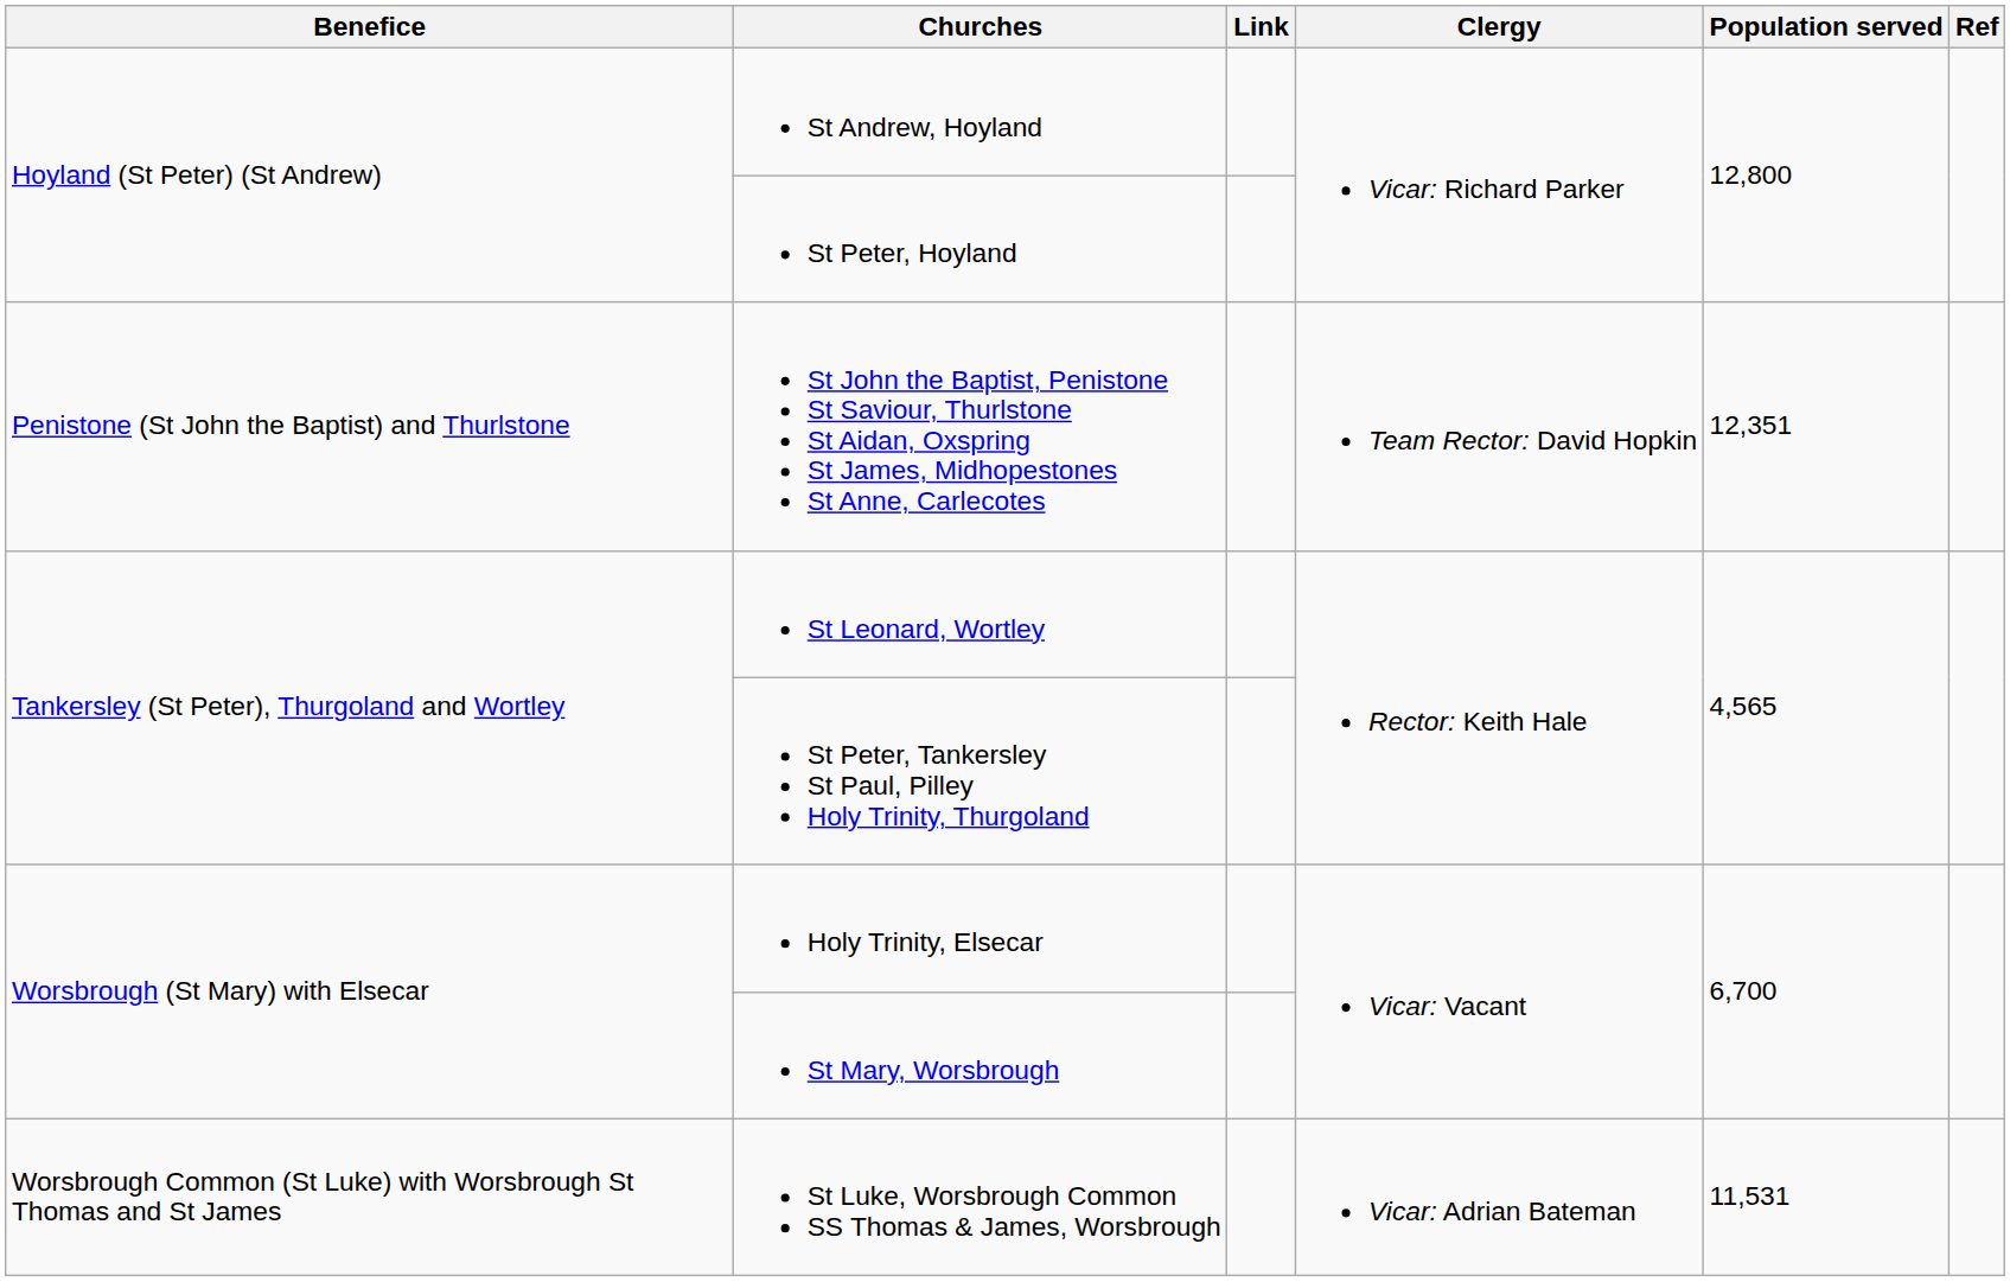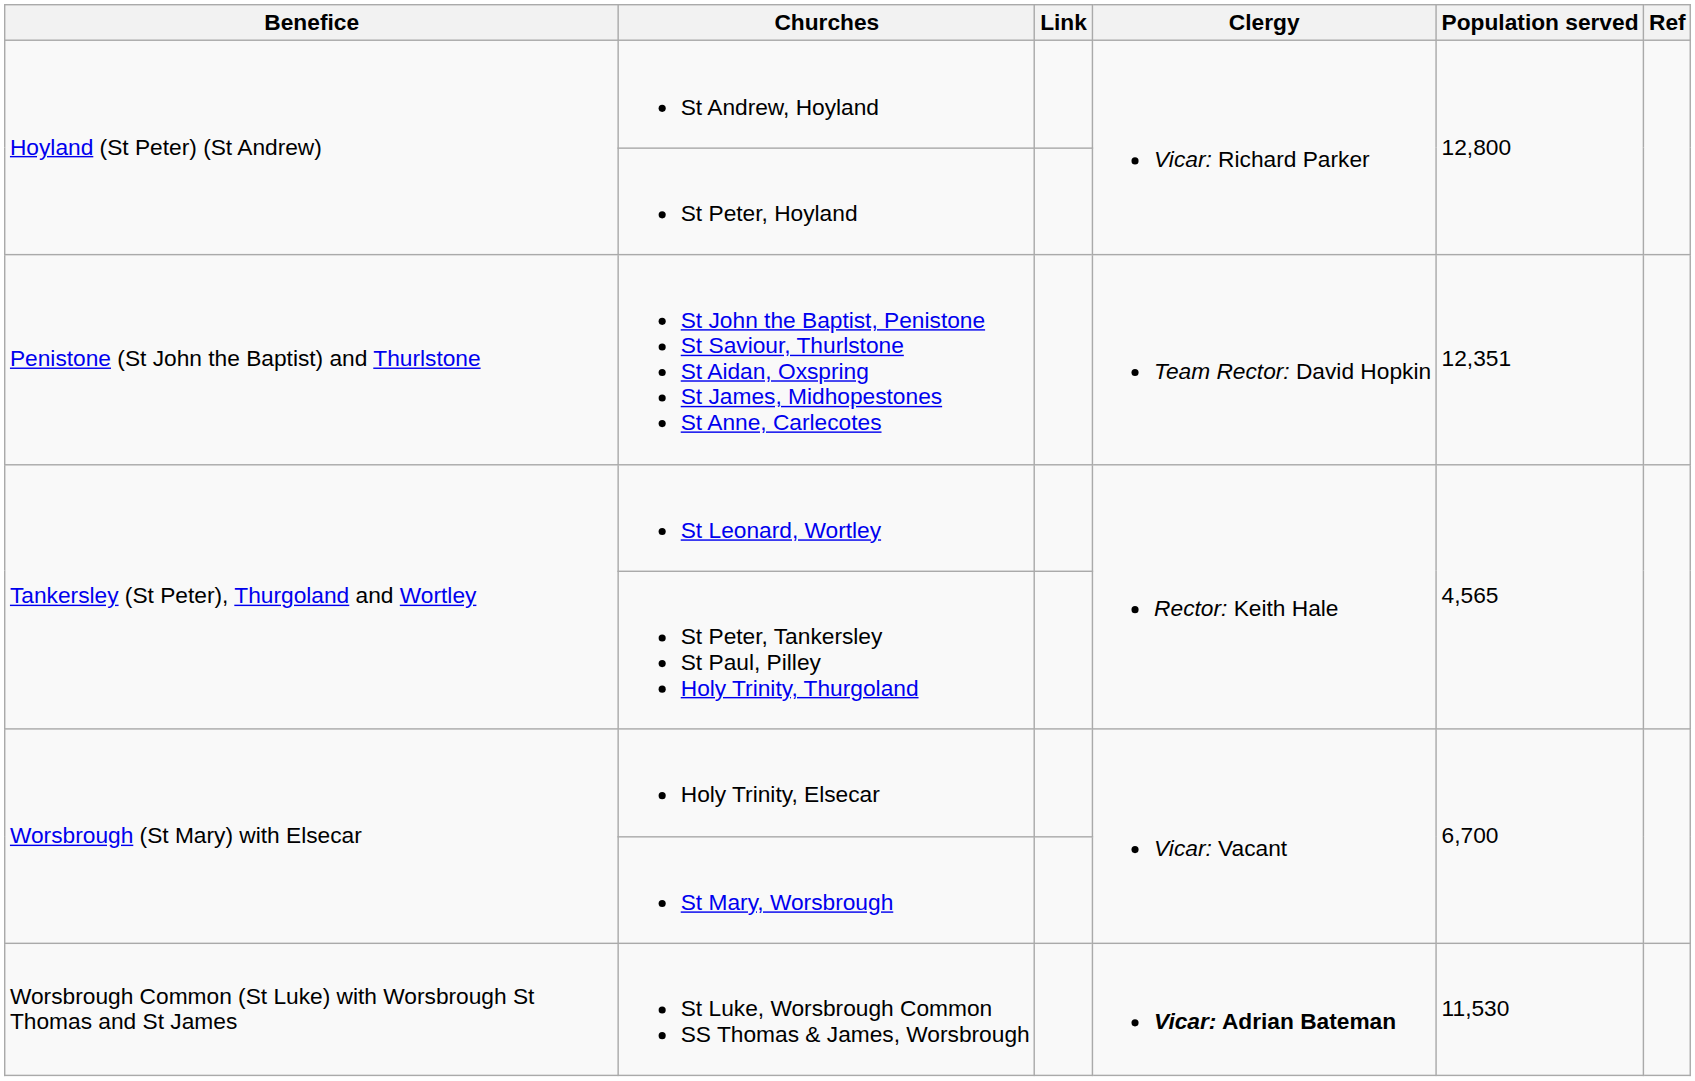 <table class="wikitable">
 <tr>
 <th width="425">Benefice</th>
 <th>Churches</th>
 <th>Link</th>
 <th>Clergy</th>
 <th>Population served</th>
 <th>Ref</th>
 </tr>
 <tr>
 <td rowspan="2"><a href='#'>Hoyland</a> (St Peter) (St Andrew)</td>
 <td><br><ul><li>St Andrew, Hoyland</li></ul></td>
 <td></td>
 <td rowspan="2"><br><ul><li><em>Vicar:</em> Richard Parker</li></ul></td>
 <td rowspan="2">12,800</td>
 <td rowspan="2"></td>
 </tr>
 <tr>
 <td><br><ul><li>St Peter, Hoyland</li></ul></td>
 <td></td>
 </tr>
 <tr>
 <td><a href='#'>Penistone</a> (St John the Baptist) and <a href='#'>Thurlstone</a></td>
 <td><br><ul><li><a href='#'>St John the Baptist, Penistone</a></li><li><a href='#'>St Saviour, Thurlstone</a></li><li><a href='#'>St Aidan, Oxspring</a></li><li><a href='#'>St James, Midhopestones</a></li><li><a href='#'>St Anne, Carlecotes</a></li></ul></td>
 <td></td>
 <td><br><ul><li><em>Team Rector:</em> David Hopkin</li></ul></td>
 <td>12,351</td>
 <td></td>
 </tr>
 <tr>
 <td rowspan="2"><a href='#'>Tankersley</a> (St Peter), <a href='#'>Thurgoland</a> and <a href='#'>Wortley</a></td>
 <td><br><ul><li><a href='#'>St Leonard, Wortley</a></li></ul></td>
 <td></td>
 <td rowspan="2"><br><ul><li><em>Rector:</em> Keith Hale</li></ul></td>
 <td rowspan="2">4,565</td>
 <td rowspan="2"></td>
 </tr>
 <tr>
 <td><br><ul><li>St Peter, Tankersley</li><li>St Paul, Pilley</li><li><a href='#'>Holy Trinity, Thurgoland</a></li></ul></td>
 <td></td>
 </tr>
 <tr>
 <td rowspan="2"><a href='#'>Worsbrough</a> (St Mary) with Elsecar</td>
 <td><br><ul><li>Holy Trinity, Elsecar</li></ul></td>
 <td></td>
 <td rowspan="2"><br><ul><li><em>Vicar:</em> Vacant</li></ul></td>
 <td rowspan="2">6,700</td>
 <td rowspan="2"></td>
 </tr>
 <tr>
 <td><br><ul><li><a href='#'>St Mary, Worsbrough</a></li></ul></td>
 <td></td>
 </tr>
 <tr>
 <td>Worsbrough Common (St Luke) with Worsbrough St Thomas and St James</td>
 <td><br><ul><li>St Luke, Worsbrough Common</li><li>SS Thomas & James, Worsbrough</li></ul></td>
 <td></td>
-<td><br><ul><li><em>Vicar:</em> Adrian Bateman</li></ul></td>
-<td>11,531</td>
+<td><strong><br><ul><li><em>Vicar:</em> Adrian Bateman</li></ul></strong></td>
+<td>11,530</td>
 <td></td>
 </tr>
 </table>
